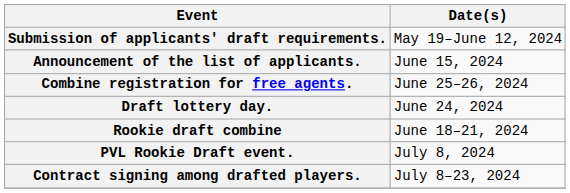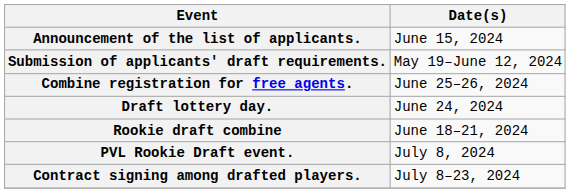 <table class="wikitable plainrowheaders">
 <tr>
 <th scope="col">Event</th>
 <th scope="col">Date(s)</th>
 </tr>
 <tr>
+<th scope="row">Announcement of the list of applicants.</th>
+<td>June 15, 2024</td>
+</tr>
+<tr>
 <th scope="row">Submission of applicants' draft requirements.</th>
 <td>May 19–June 12, 2024</td>
-</tr>
-<tr>
-<th scope="row">Announcement of the list of applicants.</th>
-<td>June 15, 2024</td>
 </tr>
 <tr>
 <th scope="row">Combine registration for <a href='#'>free agents</a>.</th>
 <td>June 25–26, 2024</td>
 </tr>
 <tr>
 <th scope="row">Draft lottery day.</th>
 <td>June 24, 2024</td>
 </tr>
 <tr>
 <th scope="row">Rookie draft combine</th>
 <td>June 18–21, 2024</td>
 </tr>
 <tr>
 <th scope="row">PVL Rookie Draft event.</th>
 <td>July 8, 2024</td>
 </tr>
 <tr>
 <th scope="row">Contract signing among drafted players.</th>
 <td>July 8–23, 2024</td>
 </tr>
 <tr>
 </tr>
 </table>
